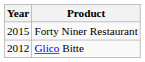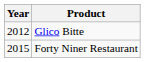 <table class="wikitable">
 <tr>
 <th>Year</th>
 <th>Product</th>
 </tr>
 <tr>
+<td>2012</td>
+<td><a href='#'>Glico</a> Bitte</td>
+</tr>
+<tr>
 <td>2015</td>
 <td>Forty Niner Restaurant</td>
 </tr>
-<tr>
-<td>2012</td>
-<td><a href='#'>Glico</a> Bitte</td>
-</tr>
 </table>
